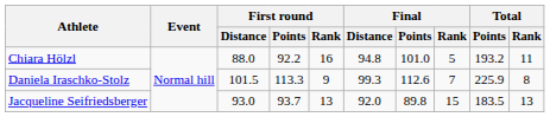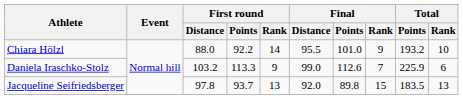 <table class="wikitable" style="font-size:90%">
 <tr>
 <th rowspan=2>Athlete</th>
 <th rowspan=2>Event</th>
 <th colspan=3>First round</th>
 <th colspan=3>Final</th>
 <th colspan=2>Total</th>
 </tr>
 <tr style="font-size:95%">
 <th>Distance</th>
 <th>Points</th>
 <th>Rank</th>
 <th>Distance</th>
 <th>Points</th>
 <th>Rank</th>
 <th>Points</th>
 <th>Rank</th>
 </tr>
 <tr align=center>
 <td align=left><a href='#'>Chiara Hölzl</a></td>
 <td align=left rowspan=3><a href='#'>Normal hill</a></td>
 <td>88.0</td>
 <td>92.2</td>
-<td>16</td>
-<td>94.8</td>
+<td>14</td>
+<td>95.5</td>
 <td>101.0</td>
-<td>5</td>
+<td>9</td>
 <td>193.2</td>
-<td>11</td>
+<td>10</td>
 </tr>
 <tr align=center>
 <td align=left><a href='#'>Daniela Iraschko-Stolz</a></td>
-<td>101.5</td>
+<td>103.2</td>
 <td>113.3</td>
 <td>9</td>
-<td>99.3</td>
+<td>99.0</td>
 <td>112.6</td>
 <td>7</td>
 <td>225.9</td>
-<td>8</td>
+<td>6</td>
 </tr>
 <tr align=center>
 <td align=left><a href='#'>Jacqueline Seifriedsberger</a></td>
-<td>93.0</td>
+<td>97.8</td>
 <td>93.7</td>
 <td>13</td>
 <td>92.0</td>
 <td>89.8</td>
 <td>15</td>
 <td>183.5</td>
 <td>13</td>
 </tr>
 </table>
